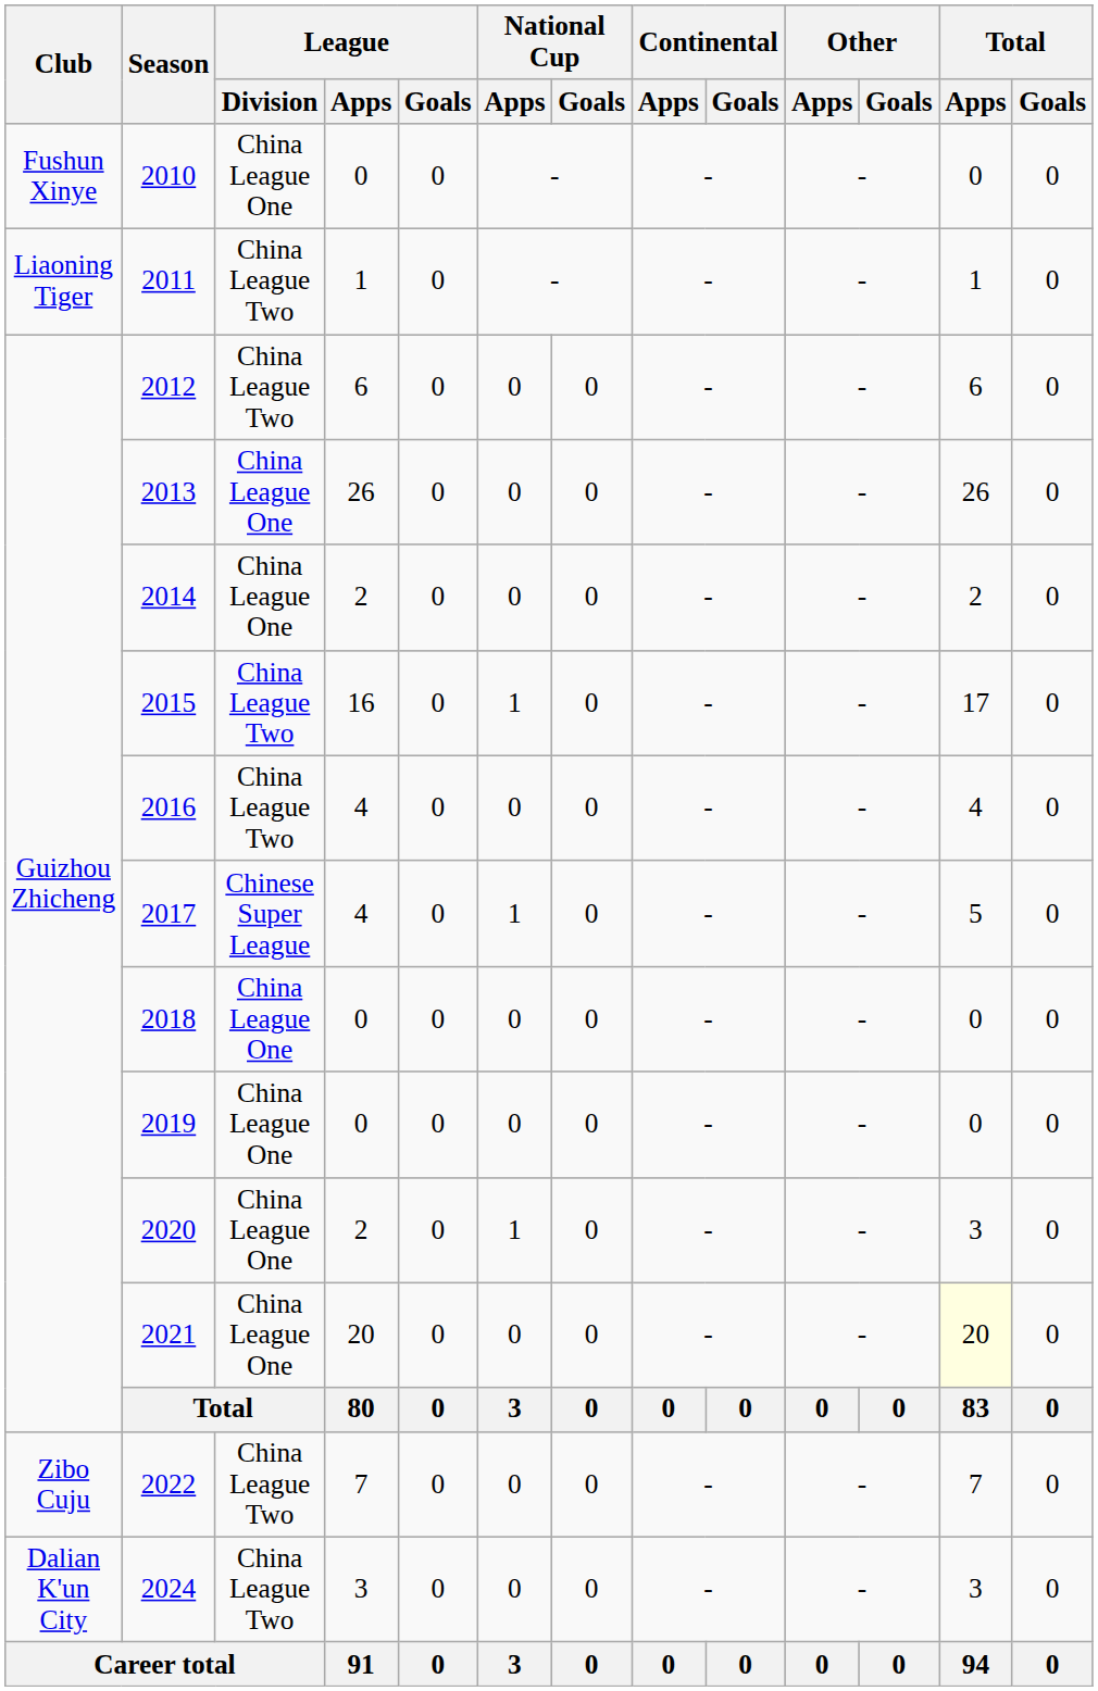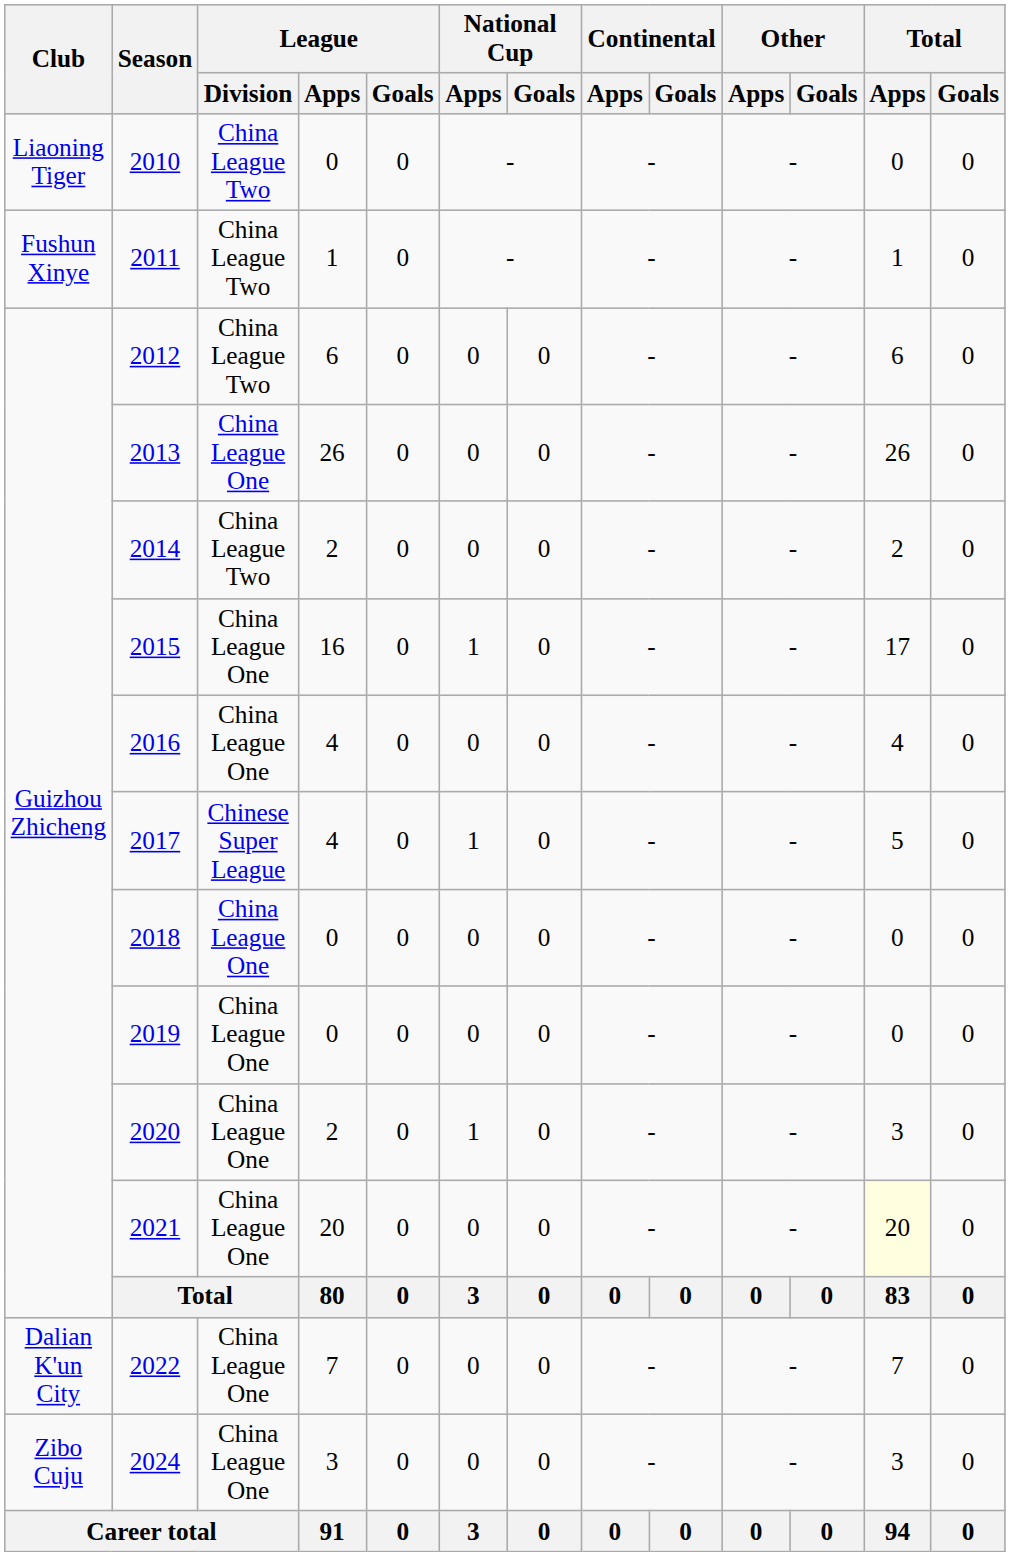 <table class="wikitable" style="text-align: center">
 <tr>
 <th rowspan="2">Club</th>
 <th rowspan="2">Season</th>
 <th colspan="3">League</th>
 <th colspan="2">National Cup</th>
 <th colspan="2">Continental</th>
 <th colspan="2">Other</th>
 <th colspan="2">Total</th>
 </tr>
 <tr>
 <th>Division</th>
 <th>Apps</th>
 <th>Goals</th>
 <th>Apps</th>
 <th>Goals</th>
 <th>Apps</th>
 <th>Goals</th>
 <th>Apps</th>
 <th>Goals</th>
 <th>Apps</th>
 <th>Goals</th>
 </tr>
 <tr>
-<td><a href='#'>Fushun Xinye</a></td>
+<td><a href='#'>Liaoning Tiger</a></td>
 <td><a href='#'>2010</a></td>
-<td>China League One</td>
+<td><a href='#'>China League Two</a></td>
 <td>0</td>
 <td>0</td>
 <td colspan="2">-</td>
 <td colspan="2">-</td>
 <td colspan="2">-</td>
 <td>0</td>
 <td>0</td>
 </tr>
 <tr>
-<td><a href='#'>Liaoning Tiger</a></td>
+<td><a href='#'>Fushun Xinye</a></td>
 <td><a href='#'>2011</a></td>
 <td>China League Two</td>
 <td>1</td>
 <td>0</td>
 <td colspan="2">-</td>
 <td colspan="2">-</td>
 <td colspan="2">-</td>
 <td>1</td>
 <td>0</td>
 </tr>
 <tr>
 <td rowspan=11><a href='#'>Guizhou Zhicheng</a></td>
 <td><a href='#'>2012</a></td>
 <td>China League Two</td>
 <td>6</td>
 <td>0</td>
 <td>0</td>
 <td>0</td>
 <td colspan="2">-</td>
 <td colspan="2">-</td>
 <td>6</td>
 <td>0</td>
 </tr>
 <tr>
 <td><a href='#'>2013</a></td>
 <td><a href='#'>China League One</a></td>
 <td>26</td>
 <td>0</td>
 <td>0</td>
 <td>0</td>
 <td colspan="2">-</td>
 <td colspan="2">-</td>
 <td>26</td>
 <td>0</td>
 </tr>
 <tr>
 <td><a href='#'>2014</a></td>
-<td>China League One</td>
+<td>China League Two</td>
 <td>2</td>
 <td>0</td>
 <td>0</td>
 <td>0</td>
 <td colspan="2">-</td>
 <td colspan="2">-</td>
 <td>2</td>
 <td>0</td>
 </tr>
 <tr>
 <td><a href='#'>2015</a></td>
-<td><a href='#'>China League Two</a></td>
+<td>China League One</td>
 <td>16</td>
 <td>0</td>
 <td>1</td>
 <td>0</td>
 <td colspan="2">-</td>
 <td colspan="2">-</td>
 <td>17</td>
 <td>0</td>
 </tr>
 <tr>
 <td><a href='#'>2016</a></td>
-<td>China League Two</td>
+<td>China League One</td>
 <td>4</td>
 <td>0</td>
 <td>0</td>
 <td>0</td>
 <td colspan="2">-</td>
 <td colspan="2">-</td>
 <td>4</td>
 <td>0</td>
 </tr>
 <tr>
 <td><a href='#'>2017</a></td>
 <td><a href='#'>Chinese Super League</a></td>
 <td>4</td>
 <td>0</td>
 <td>1</td>
 <td>0</td>
 <td colspan="2">-</td>
 <td colspan="2">-</td>
 <td>5</td>
 <td>0</td>
 </tr>
 <tr>
 <td><a href='#'>2018</a></td>
 <td><a href='#'>China League One</a></td>
 <td>0</td>
 <td>0</td>
 <td>0</td>
 <td>0</td>
 <td colspan="2">-</td>
 <td colspan="2">-</td>
 <td>0</td>
 <td>0</td>
 </tr>
 <tr>
 <td><a href='#'>2019</a></td>
 <td>China League One</td>
 <td>0</td>
 <td>0</td>
 <td>0</td>
 <td>0</td>
 <td colspan="2">-</td>
 <td colspan="2">-</td>
 <td>0</td>
 <td>0</td>
 </tr>
 <tr>
 <td><a href='#'>2020</a></td>
 <td>China League One</td>
 <td>2</td>
 <td>0</td>
 <td>1</td>
 <td>0</td>
 <td colspan="2">-</td>
 <td colspan="2">-</td>
 <td>3</td>
 <td>0</td>
 </tr>
 <tr>
 <td><a href='#'>2021</a></td>
 <td>China League One</td>
 <td>20</td>
 <td>0</td>
 <td>0</td>
 <td>0</td>
 <td colspan="2">-</td>
 <td colspan="2">-</td>
 <td style="background: lightyellow;">20</td>
 <td>0</td>
 </tr>
 <tr>
 <th colspan="2"><strong>Total</strong></th>
 <th>80</th>
 <th>0</th>
 <th>3</th>
 <th>0</th>
 <th>0</th>
 <th>0</th>
 <th>0</th>
 <th>0</th>
 <th>83</th>
 <th>0</th>
 </tr>
 <tr>
-<td><a href='#'>Zibo Cuju</a></td>
+<td><a href='#'>Dalian K'un City</a></td>
 <td><a href='#'>2022</a></td>
-<td>China League Two</td>
+<td>China League One</td>
 <td>7</td>
 <td>0</td>
 <td>0</td>
 <td>0</td>
 <td colspan="2">-</td>
 <td colspan="2">-</td>
 <td>7</td>
 <td>0</td>
 </tr>
 <tr>
-<td><a href='#'>Dalian K'un City</a></td>
+<td><a href='#'>Zibo Cuju</a></td>
 <td><a href='#'>2024</a></td>
-<td>China League Two</td>
+<td>China League One</td>
 <td>3</td>
 <td>0</td>
 <td>0</td>
 <td>0</td>
 <td colspan="2">-</td>
 <td colspan="2">-</td>
 <td>3</td>
 <td>0</td>
 </tr>
 <tr>
 <th colspan=3>Career total</th>
 <th>91</th>
 <th>0</th>
 <th>3</th>
 <th>0</th>
 <th>0</th>
 <th>0</th>
 <th>0</th>
 <th>0</th>
 <th>94</th>
 <th>0</th>
 </tr>
 </table>
